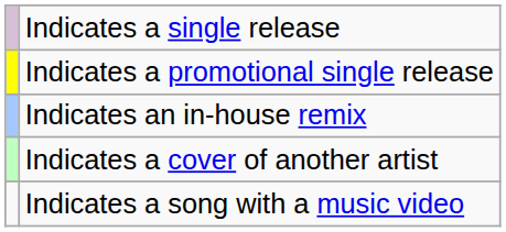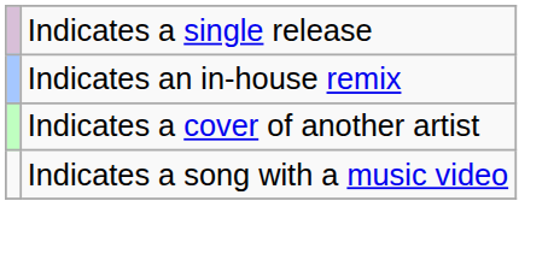 <table class="wikitable" style="font-size:90%;">
 <tr>
 <td style="background-color:#D8BFD8"></td>
 <td>Indicates a <a href='#'>single</a> release</td>
-</tr>
-<tr>
-<td style="background-color:#ffff00"></td>
-<td>Indicates a <a href='#'>promotional single</a> release</td>
 </tr>
 <tr>
 <td style="background-color:#a5c7ff"></td>
 <td>Indicates an in-house <a href='#'>remix</a></td>
 </tr>
 <tr>
 <td style="background-color:#bfffc0"></td>
 <td>Indicates a <a href='#'>cover</a> of another artist</td>
 </tr>
 <tr>
 <td></td>
 <td>Indicates a song with a <a href='#'>music video</a></td>
 </tr>
 </table>
